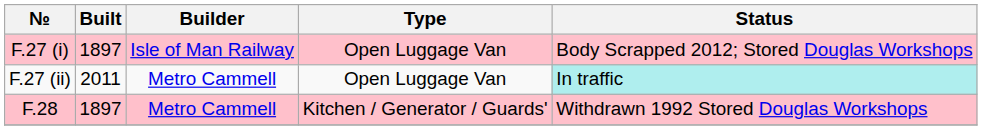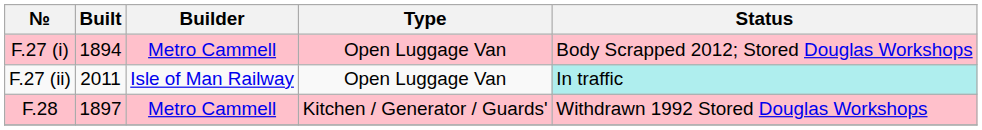 <table class="wikitable">
 <tr>
 <th>№</th>
 <th>Built</th>
 <th>Builder</th>
 <th>Type</th>
 <th>Status</th>
 </tr>
 <tr bgcolor=#ffc0cb>
 <td align="center">F.27 (i)</td>
-<td align="center">1897</td>
-<td align="center"><a href='#'>Isle of Man Railway</a></td>
+<td align="center">1894</td>
+<td align="center"><a href='#'>Metro Cammell</a></td>
 <td align="center">Open Luggage Van</td>
 <td>Body Scrapped 2012; Stored <a href='#'>Douglas Workshops</a></td>
 </tr>
 <tr>
 <td align="center">F.27 (ii)</td>
 <td align="center">2011</td>
-<td align="center"><a href='#'>Metro Cammell</a></td>
+<td align="center"><a href='#'>Isle of Man Railway</a></td>
 <td align="center">Open Luggage Van</td>
 <td style="background: paleturquoise;">In traffic</td>
 </tr>
 <tr bgcolor=#ffc0cb>
 <td align="center">F.28</td>
 <td align="center">1897</td>
 <td align="center"><a href='#'>Metro Cammell</a></td>
 <td align="center">Kitchen / Generator / Guards'</td>
 <td>Withdrawn 1992 Stored <a href='#'>Douglas Workshops</a></td>
 </tr>
 <tr>
 </tr>
 </table>
